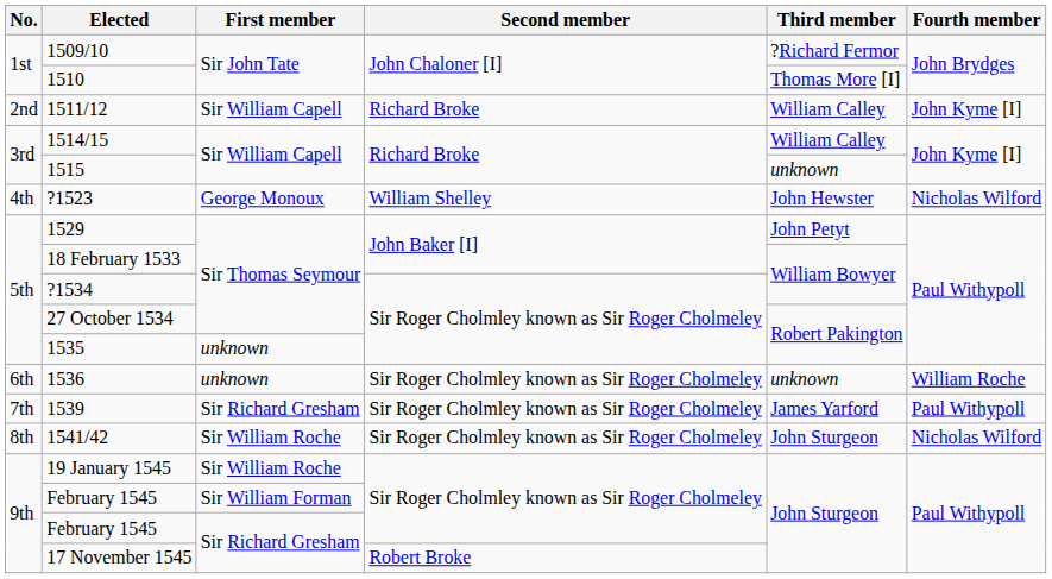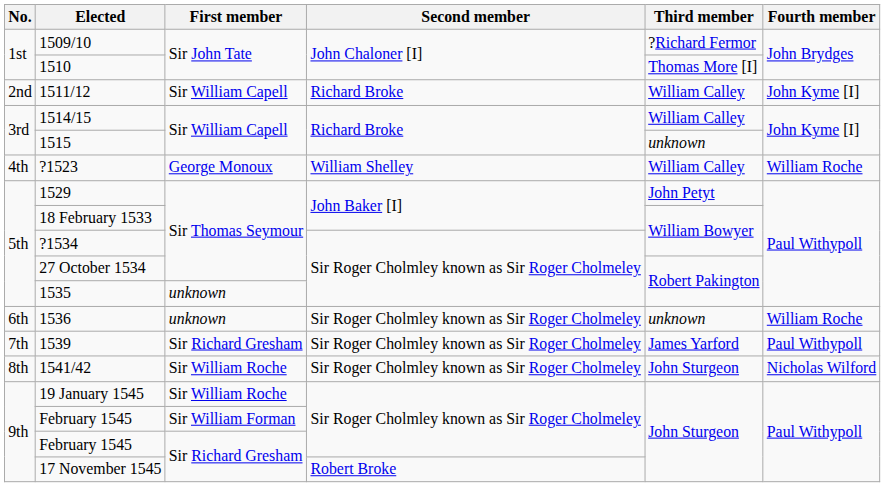 <table class="wikitable">
 <tr>
 <th>No.</th>
 <th>Elected</th>
 <th>First member</th>
 <th>Second member</th>
 <th>Third member</th>
 <th>Fourth member</th>
 </tr>
 <tr>
 <td rowspan="2">1st</td>
 <td>1509/10</td>
 <td rowspan="2">Sir <a href='#'>John Tate</a></td>
 <td rowspan="2"><a href='#'>John Chaloner</a> [I]</td>
 <td>?<a href='#'>Richard Fermor</a></td>
 <td rowspan="2"><a href='#'>John Brydges</a></td>
 </tr>
 <tr>
 <td>1510</td>
 <td><a href='#'>Thomas More</a> [I]</td>
 </tr>
 <tr>
 <td>2nd</td>
 <td>1511/12</td>
 <td>Sir <a href='#'>William Capell</a></td>
 <td><a href='#'>Richard Broke</a></td>
 <td><a href='#'>William Calley</a></td>
 <td><a href='#'>John Kyme</a> [I]</td>
 </tr>
 <tr>
 <td rowspan="2">3rd</td>
 <td>1514/15</td>
 <td rowspan="2">Sir <a href='#'>William Capell</a></td>
 <td rowspan="2"><a href='#'>Richard Broke</a></td>
 <td><a href='#'>William Calley</a></td>
 <td rowspan="2"><a href='#'>John Kyme</a> [I]</td>
 </tr>
 <tr>
 <td>1515</td>
 <td><em>unknown</em></td>
 </tr>
 <tr>
 <td>4th</td>
 <td>?1523</td>
 <td><a href='#'>George Monoux</a></td>
 <td><a href='#'>William Shelley</a></td>
-<td><a href='#'>John Hewster</a></td>
-<td><a href='#'>Nicholas Wilford</a></td>
+<td><a href='#'>William Calley</a></td>
+<td><a href='#'>William Roche</a></td>
 </tr>
 <tr>
 <td rowspan="5">5th</td>
 <td>1529</td>
 <td rowspan="4">Sir <a href='#'>Thomas Seymour</a></td>
 <td rowspan="2"><a href='#'>John Baker</a> [I]</td>
 <td><a href='#'>John Petyt</a></td>
 <td rowspan="5"><a href='#'>Paul Withypoll</a></td>
 </tr>
 <tr>
 <td>18 February 1533</td>
 <td rowspan="2"><a href='#'>William Bowyer</a></td>
 </tr>
 <tr>
 <td>?1534</td>
 <td rowspan="3">Sir Roger Cholmley known as Sir <a href='#'>Roger Cholmeley</a></td>
 </tr>
 <tr>
 <td>27 October 1534</td>
 <td rowspan="2"><a href='#'>Robert Pakington</a></td>
 </tr>
 <tr>
 <td>1535</td>
 <td><em>unknown</em></td>
 </tr>
 <tr>
 <td>6th</td>
 <td>1536</td>
 <td><em>unknown</em></td>
 <td>Sir Roger Cholmley known as Sir <a href='#'>Roger Cholmeley</a></td>
 <td><em>unknown</em></td>
 <td><a href='#'>William Roche</a></td>
 </tr>
 <tr>
 <td>7th</td>
 <td>1539</td>
 <td>Sir <a href='#'>Richard Gresham</a></td>
 <td>Sir Roger Cholmley known as Sir <a href='#'>Roger Cholmeley</a></td>
 <td><a href='#'>James Yarford</a></td>
 <td><a href='#'>Paul Withypoll</a></td>
 </tr>
 <tr>
 <td>8th</td>
 <td>1541/42</td>
 <td>Sir <a href='#'>William Roche</a></td>
 <td>Sir Roger Cholmley known as Sir <a href='#'>Roger Cholmeley</a></td>
 <td><a href='#'>John Sturgeon</a></td>
 <td><a href='#'>Nicholas Wilford</a></td>
 </tr>
 <tr>
 <td rowspan="4">9th</td>
 <td>19 January 1545</td>
 <td>Sir <a href='#'>William Roche</a></td>
 <td rowspan="3">Sir Roger Cholmley known as Sir <a href='#'>Roger Cholmeley</a></td>
 <td rowspan="4"><a href='#'>John Sturgeon</a></td>
 <td rowspan="4"><a href='#'>Paul Withypoll</a></td>
 </tr>
 <tr>
 <td>February 1545</td>
 <td>Sir <a href='#'>William Forman</a></td>
 </tr>
 <tr>
 <td>February 1545</td>
 <td rowspan="2">Sir <a href='#'>Richard Gresham</a></td>
 </tr>
 <tr>
 <td>17 November 1545</td>
 <td><a href='#'>Robert Broke</a></td>
 </tr>
 </table>
